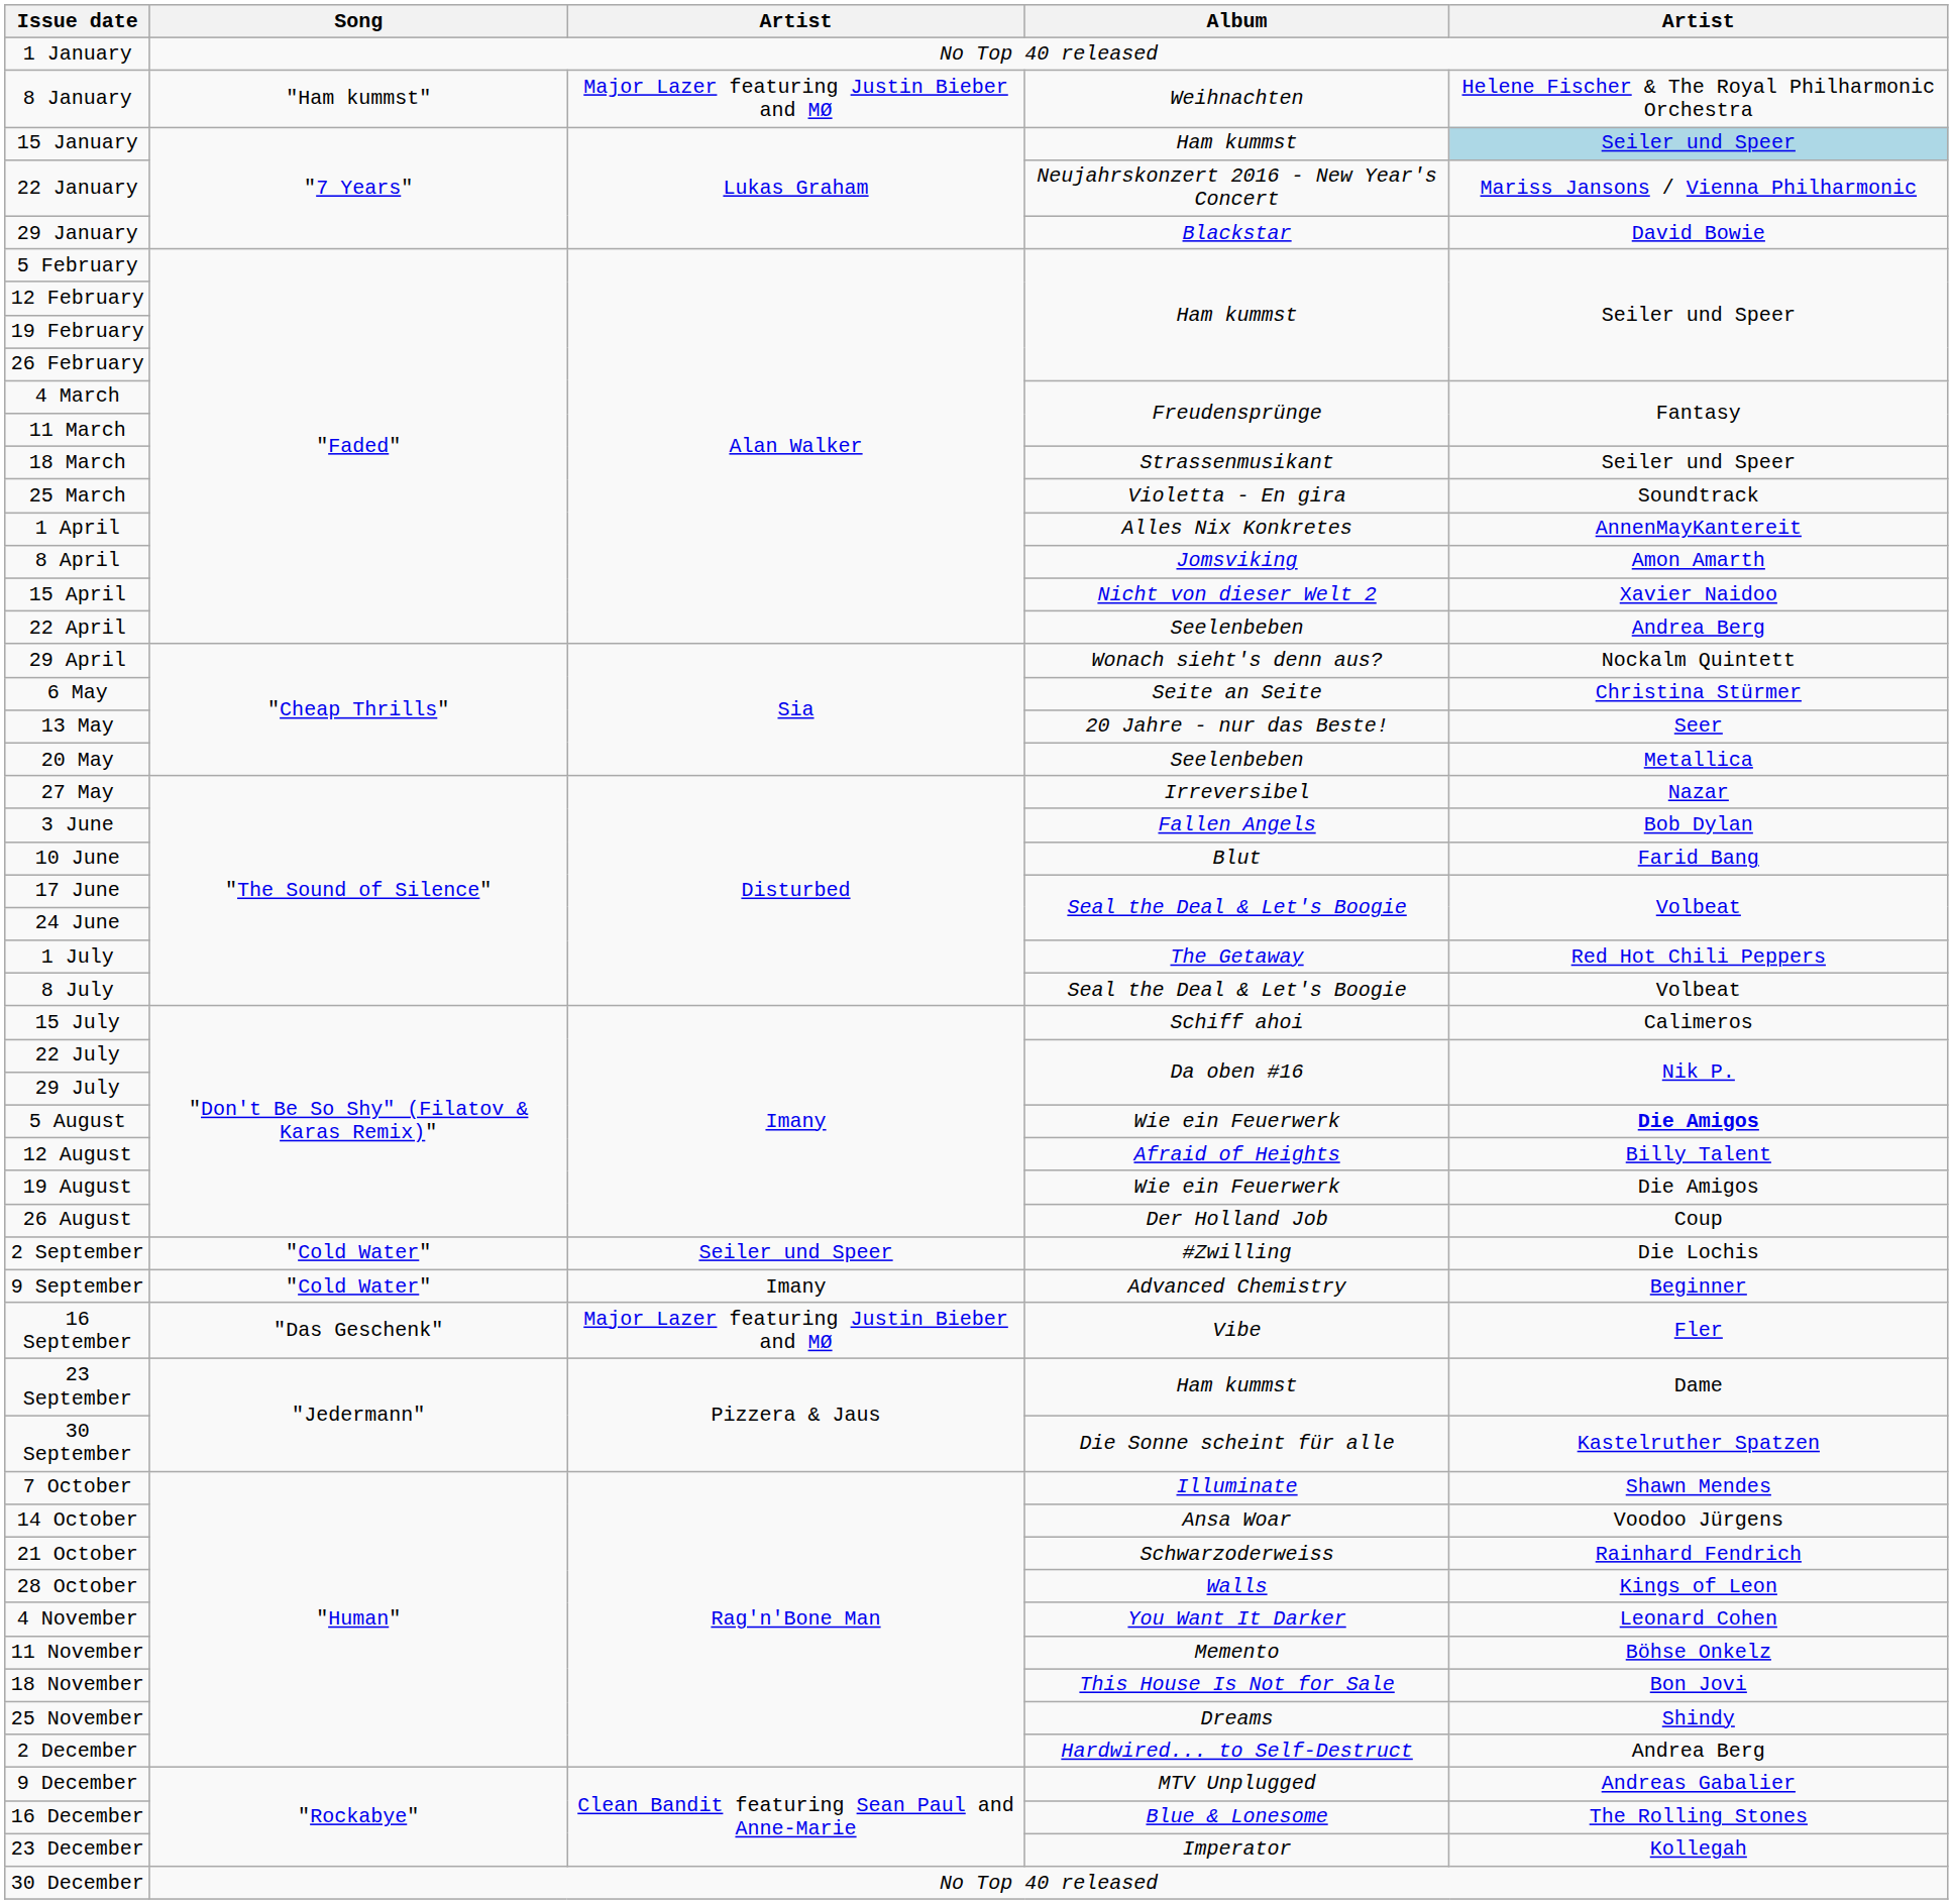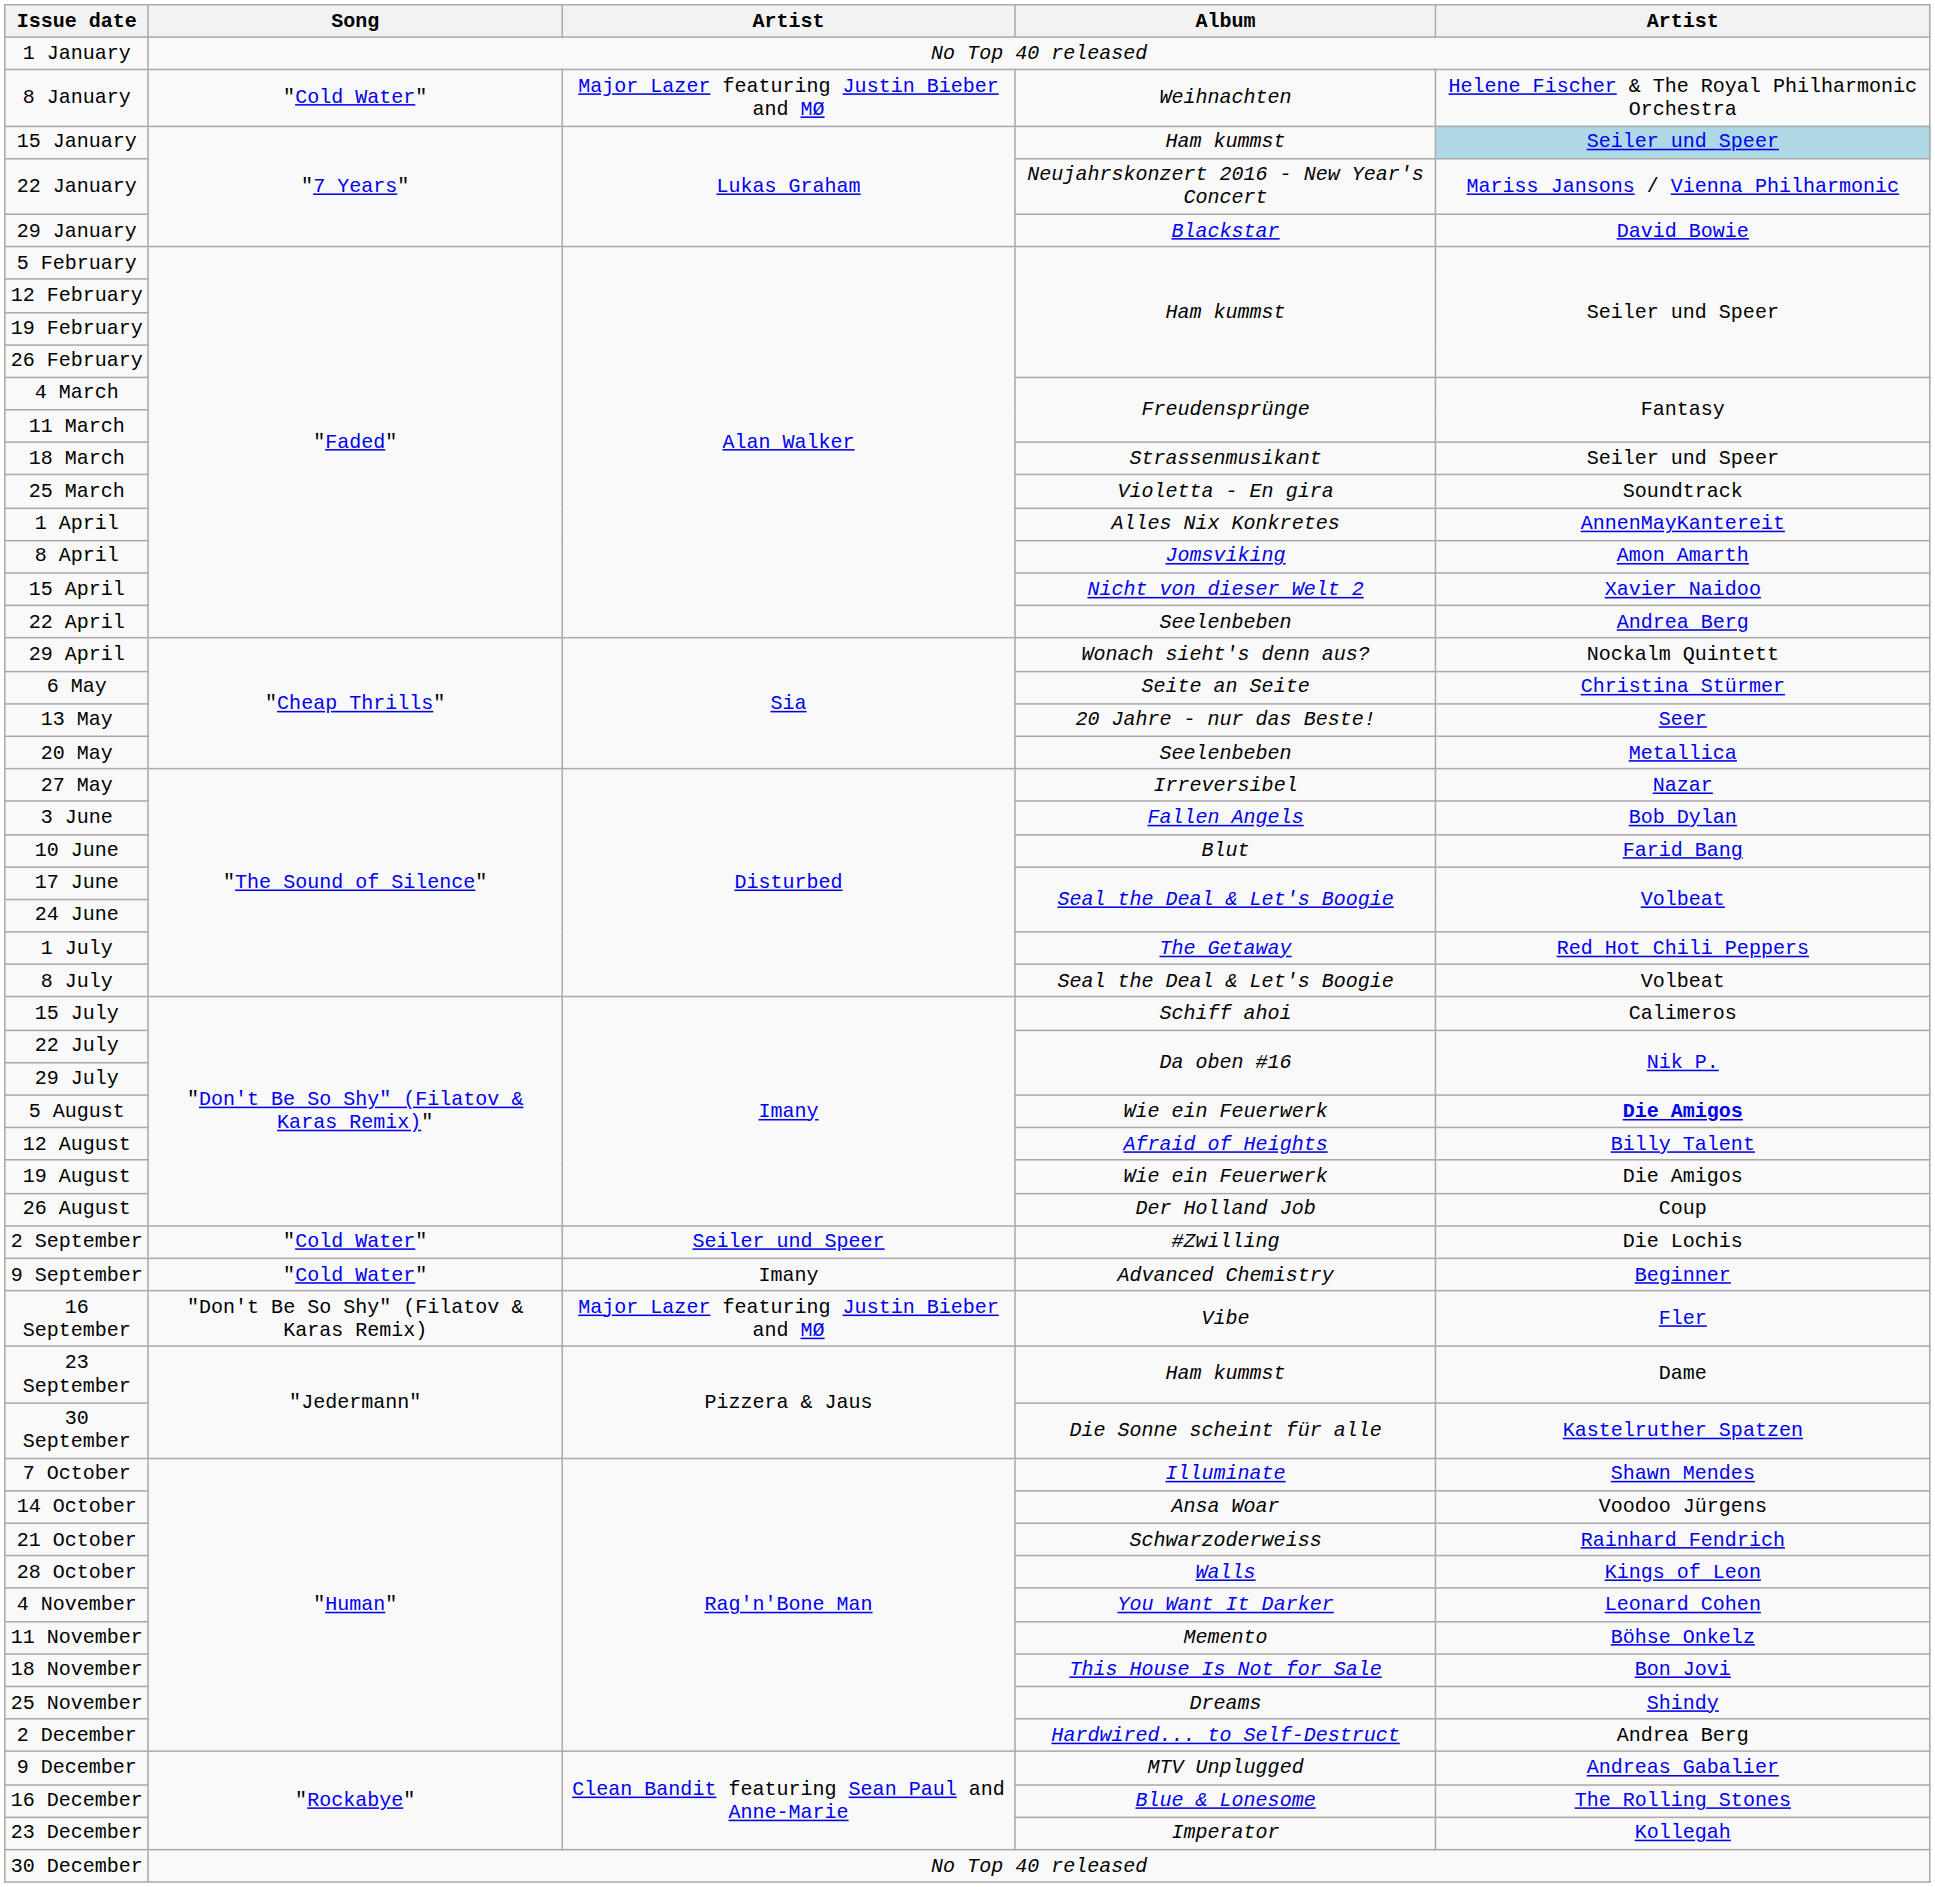 <table class="wikitable plainrowheaders" style="text-align:center">
 <tr>
 <th>Issue date</th>
 <th>Song</th>
 <th>Artist</th>
 <th>Album</th>
 <th>Artist</th>
 </tr>
 <tr>
 <td scope="row">1 January</td>
 <td align="center" colspan="4"><em>No Top 40 released</em></td>
 </tr>
 <tr>
 <td>8 January</td>
-<td>"Ham kummst"</td>
+<td>"<a href='#'>Cold Water</a>"</td>
 <td><a href='#'>Major Lazer</a> featuring <a href='#'>Justin Bieber</a> and <a href='#'>MØ</a></td>
 <td><em>Weihnachten</em></td>
 <td><a href='#'>Helene Fischer</a> & The Royal Philharmonic Orchestra</td>
 </tr>
 <tr>
 <td>15 January</td>
 <td rowspan=3>"<a href='#'>7 Years</a>"</td>
 <td rowspan=3><a href='#'>Lukas Graham</a></td>
 <td><em>Ham kummst</em></td>
 <td style="background: lightblue;"><a href='#'>Seiler und Speer</a></td>
 </tr>
 <tr>
 <td>22 January</td>
 <td><em>Neujahrskonzert 2016 - New Year's Concert</em></td>
 <td><a href='#'>Mariss Jansons</a> / <a href='#'>Vienna Philharmonic</a></td>
 </tr>
 <tr>
 <td>29 January</td>
 <td><em><a href='#'>Blackstar</a></em></td>
 <td><a href='#'>David Bowie</a></td>
 </tr>
 <tr>
 <td>5 February</td>
 <td rowspan=12>"<a href='#'>Faded</a>"</td>
 <td rowspan=12><a href='#'>Alan Walker</a></td>
 <td rowspan=4><em>Ham kummst</em></td>
 <td rowspan=4>Seiler und Speer</td>
 </tr>
 <tr>
 <td>12 February</td>
 </tr>
 <tr>
 <td>19 February</td>
 </tr>
 <tr>
 <td>26 February</td>
 </tr>
 <tr>
 <td>4 March</td>
 <td rowspan=2><em>Freudensprünge</em></td>
 <td rowspan=2>Fantasy</td>
 </tr>
 <tr>
 <td>11 March</td>
 </tr>
 <tr>
 <td>18 March</td>
 <td><em>Strassenmusikant</em></td>
 <td>Seiler und Speer</td>
 </tr>
 <tr>
 <td>25 March</td>
 <td><em>Violetta - En gira</em></td>
 <td>Soundtrack</td>
 </tr>
 <tr>
 <td>1 April</td>
 <td><em>Alles Nix Konkretes</em></td>
 <td><a href='#'>AnnenMayKantereit</a></td>
 </tr>
 <tr>
 <td>8 April</td>
 <td><em><a href='#'>Jomsviking</a></em></td>
 <td><a href='#'>Amon Amarth</a></td>
 </tr>
 <tr>
 <td>15 April</td>
 <td><em><a href='#'>Nicht von dieser Welt 2</a></em></td>
 <td><a href='#'>Xavier Naidoo</a></td>
 </tr>
 <tr>
 <td>22 April</td>
 <td><em>Seelenbeben</em></td>
 <td><a href='#'>Andrea Berg</a></td>
 </tr>
 <tr>
 <td>29 April</td>
 <td rowspan=4>"<a href='#'>Cheap Thrills</a>"</td>
 <td rowspan=4><a href='#'>Sia</a></td>
 <td><em>Wonach sieht's denn aus?</em></td>
 <td>Nockalm Quintett</td>
 </tr>
 <tr>
 <td>6 May</td>
 <td><em>Seite an Seite</em></td>
 <td><a href='#'>Christina Stürmer</a></td>
 </tr>
 <tr>
 <td>13 May</td>
 <td><em>20 Jahre - nur das Beste!</em></td>
 <td><a href='#'>Seer</a></td>
 </tr>
 <tr>
 <td>20 May</td>
 <td><em>Seelenbeben</em></td>
 <td><a href='#'>Metallica</a></td>
 </tr>
 <tr>
 <td>27 May</td>
 <td rowspan=7>"<a href='#'>The Sound of Silence</a>"</td>
 <td rowspan=7><a href='#'>Disturbed</a></td>
 <td><em>Irreversibel</em></td>
 <td><a href='#'>Nazar</a></td>
 </tr>
 <tr>
 <td>3 June</td>
 <td><em><a href='#'>Fallen Angels</a></em></td>
 <td><a href='#'>Bob Dylan</a></td>
 </tr>
 <tr>
 <td>10 June</td>
 <td><em>Blut</em></td>
 <td><a href='#'>Farid Bang</a></td>
 </tr>
 <tr>
 <td>17 June</td>
 <td rowspan=2><em><a href='#'>Seal the Deal & Let's Boogie</a></em></td>
 <td rowspan=2><a href='#'>Volbeat</a></td>
 </tr>
 <tr>
 <td>24 June</td>
 </tr>
 <tr>
 <td>1 July</td>
 <td><em><a href='#'>The Getaway</a></em></td>
 <td><a href='#'>Red Hot Chili Peppers</a></td>
 </tr>
 <tr>
 <td>8 July</td>
 <td><em>Seal the Deal & Let's Boogie</em></td>
 <td>Volbeat</td>
 </tr>
 <tr>
 <td>15 July</td>
 <td rowspan=7>"<a href='#'>Don't Be So Shy" (Filatov & Karas Remix)</a>"</td>
 <td rowspan=7><a href='#'>Imany</a></td>
 <td><em>Schiff ahoi</em></td>
 <td>Calimeros</td>
 </tr>
 <tr>
 <td>22 July</td>
 <td rowspan=2><em>Da oben #16</em></td>
 <td rowspan=2><a href='#'>Nik P.</a></td>
 </tr>
 <tr>
 <td>29 July</td>
 </tr>
 <tr>
 <td>5 August</td>
 <td><em>Wie ein Feuerwerk</em></td>
 <td><strong><a href='#'>Die Amigos</a></strong></td>
 </tr>
 <tr>
 <td>12 August</td>
 <td><em><a href='#'>Afraid of Heights</a></em></td>
 <td><a href='#'>Billy Talent</a></td>
 </tr>
 <tr>
 <td>19 August</td>
 <td><em>Wie ein Feuerwerk</em></td>
 <td>Die Amigos</td>
 </tr>
 <tr>
 <td>26 August</td>
 <td><em>Der Holland Job</em></td>
 <td>Coup</td>
 </tr>
 <tr>
 <td>2 September</td>
 <td>"<a href='#'>Cold Water</a>"</td>
 <td><a href='#'>Seiler und Speer</a></td>
 <td><em>#Zwilling</em></td>
 <td>Die Lochis</td>
 </tr>
 <tr>
 <td>9 September</td>
 <td>"<a href='#'>Cold Water</a>"</td>
 <td>Imany</td>
 <td><em>Advanced Chemistry</em></td>
 <td><a href='#'>Beginner</a></td>
 </tr>
 <tr>
 <td>16 September</td>
-<td>"Das Geschenk"</td>
+<td>"Don't Be So Shy" (Filatov & Karas Remix)</td>
 <td><a href='#'>Major Lazer</a> featuring <a href='#'>Justin Bieber</a> and <a href='#'>MØ</a></td>
 <td><em>Vibe</em></td>
 <td><a href='#'>Fler</a></td>
 </tr>
 <tr>
 <td>23 September</td>
 <td rowspan="2">"Jedermann"</td>
 <td rowspan="2">Pizzera & Jaus</td>
 <td><em>Ham kummst</em></td>
 <td>Dame</td>
 </tr>
 <tr>
 <td>30 September</td>
 <td><em>Die Sonne scheint für alle</em></td>
 <td><a href='#'>Kastelruther Spatzen</a></td>
 </tr>
 <tr>
 <td>7 October</td>
 <td rowspan="9">"<a href='#'>Human</a>"</td>
 <td rowspan="9"><a href='#'>Rag'n'Bone Man</a></td>
 <td><em><a href='#'>Illuminate</a></em></td>
 <td><a href='#'>Shawn Mendes</a></td>
 </tr>
 <tr>
 <td>14 October</td>
 <td><em>Ansa Woar</em></td>
 <td>Voodoo Jürgens</td>
 </tr>
 <tr>
 <td>21 October</td>
 <td><em>Schwarzoderweiss</em></td>
 <td><a href='#'>Rainhard Fendrich</a></td>
 </tr>
 <tr>
 <td>28 October</td>
 <td><em><a href='#'>Walls</a></em></td>
 <td><a href='#'>Kings of Leon</a></td>
 </tr>
 <tr>
 <td>4 November</td>
 <td><em><a href='#'>You Want It Darker</a></em></td>
 <td><a href='#'>Leonard Cohen</a></td>
 </tr>
 <tr>
 <td>11 November</td>
 <td><em>Memento</em></td>
 <td><a href='#'>Böhse Onkelz</a></td>
 </tr>
 <tr>
 <td>18 November</td>
 <td><em><a href='#'>This House Is Not for Sale</a></em></td>
 <td><a href='#'>Bon Jovi</a></td>
 </tr>
 <tr>
 <td>25 November</td>
 <td><em>Dreams</em></td>
 <td><a href='#'>Shindy</a></td>
 </tr>
 <tr>
 <td>2 December</td>
 <td><em><a href='#'>Hardwired... to Self-Destruct</a></em></td>
 <td>Andrea Berg</td>
 </tr>
 <tr>
 <td>9 December</td>
 <td rowspan="3">"<a href='#'>Rockabye</a>"</td>
 <td rowspan="3"><a href='#'>Clean Bandit</a> featuring <a href='#'>Sean Paul</a> and <a href='#'>Anne-Marie</a></td>
 <td><em>MTV Unplugged</em></td>
 <td><a href='#'>Andreas Gabalier</a></td>
 </tr>
 <tr>
 <td>16 December</td>
 <td><em><a href='#'>Blue & Lonesome</a></em></td>
 <td><a href='#'>The Rolling Stones</a></td>
 </tr>
 <tr>
 <td>23 December</td>
 <td><em>Imperator</em></td>
 <td><a href='#'>Kollegah</a></td>
 </tr>
 <tr>
 <td>30 December</td>
 <td align="center" colspan="4"><em>No Top 40 released</em></td>
 </tr>
 </table>
